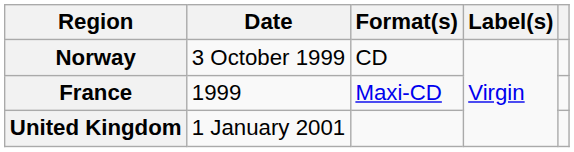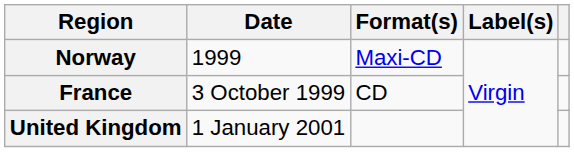 <table class="wikitable plainrowheaders">
 <tr>
 <th scope="col">Region</th>
 <th scope="col">Date</th>
 <th scope="col">Format(s)</th>
 <th scope="col">Label(s)</th>
 <th scope="col"></th>
 </tr>
 <tr>
 <th scope="row">Norway</th>
-<td>3 October 1999</td>
-<td>CD</td>
+<td>1999</td>
+<td><a href='#'>Maxi-CD</a></td>
 <td rowspan="3"><a href='#'>Virgin</a></td>
 <td></td>
 </tr>
 <tr>
 <th scope="row">France</th>
-<td>1999</td>
-<td><a href='#'>Maxi-CD</a></td>
+<td>3 October 1999</td>
+<td>CD</td>
 <td></td>
 </tr>
 <tr>
 <th scope="row">United Kingdom</th>
 <td>1 January 2001</td>
 <td></td>
 <td></td>
 </tr>
 </table>
